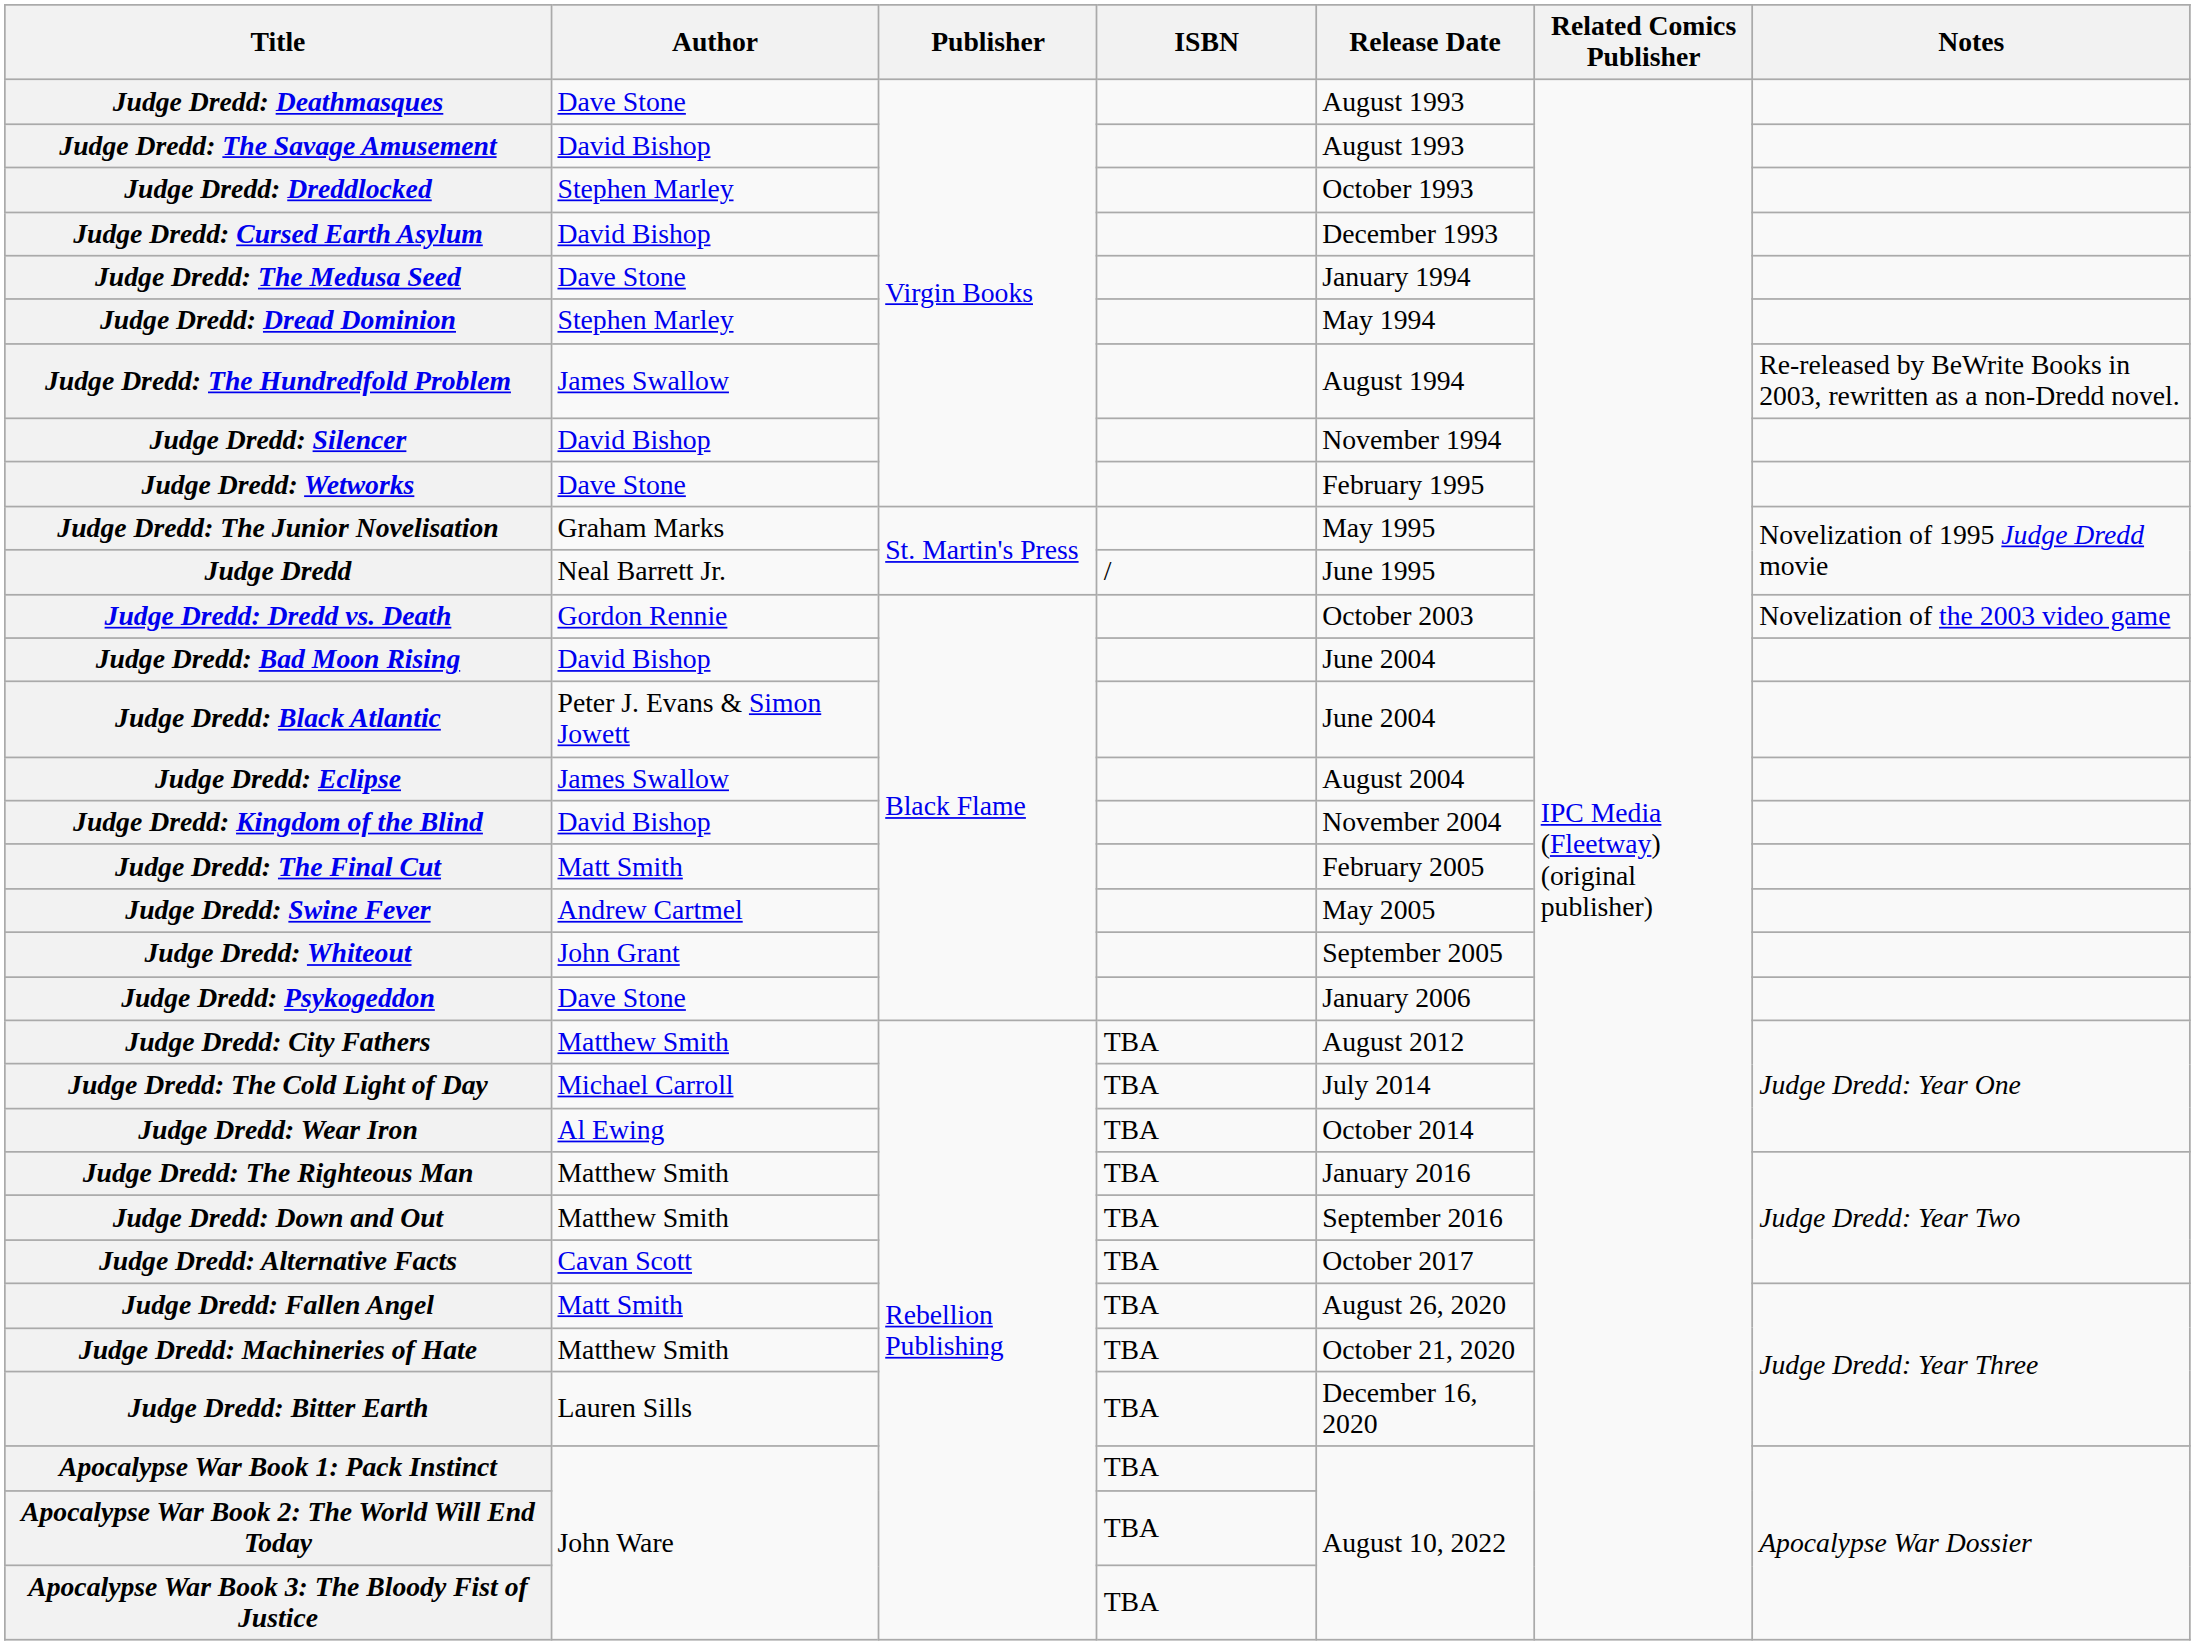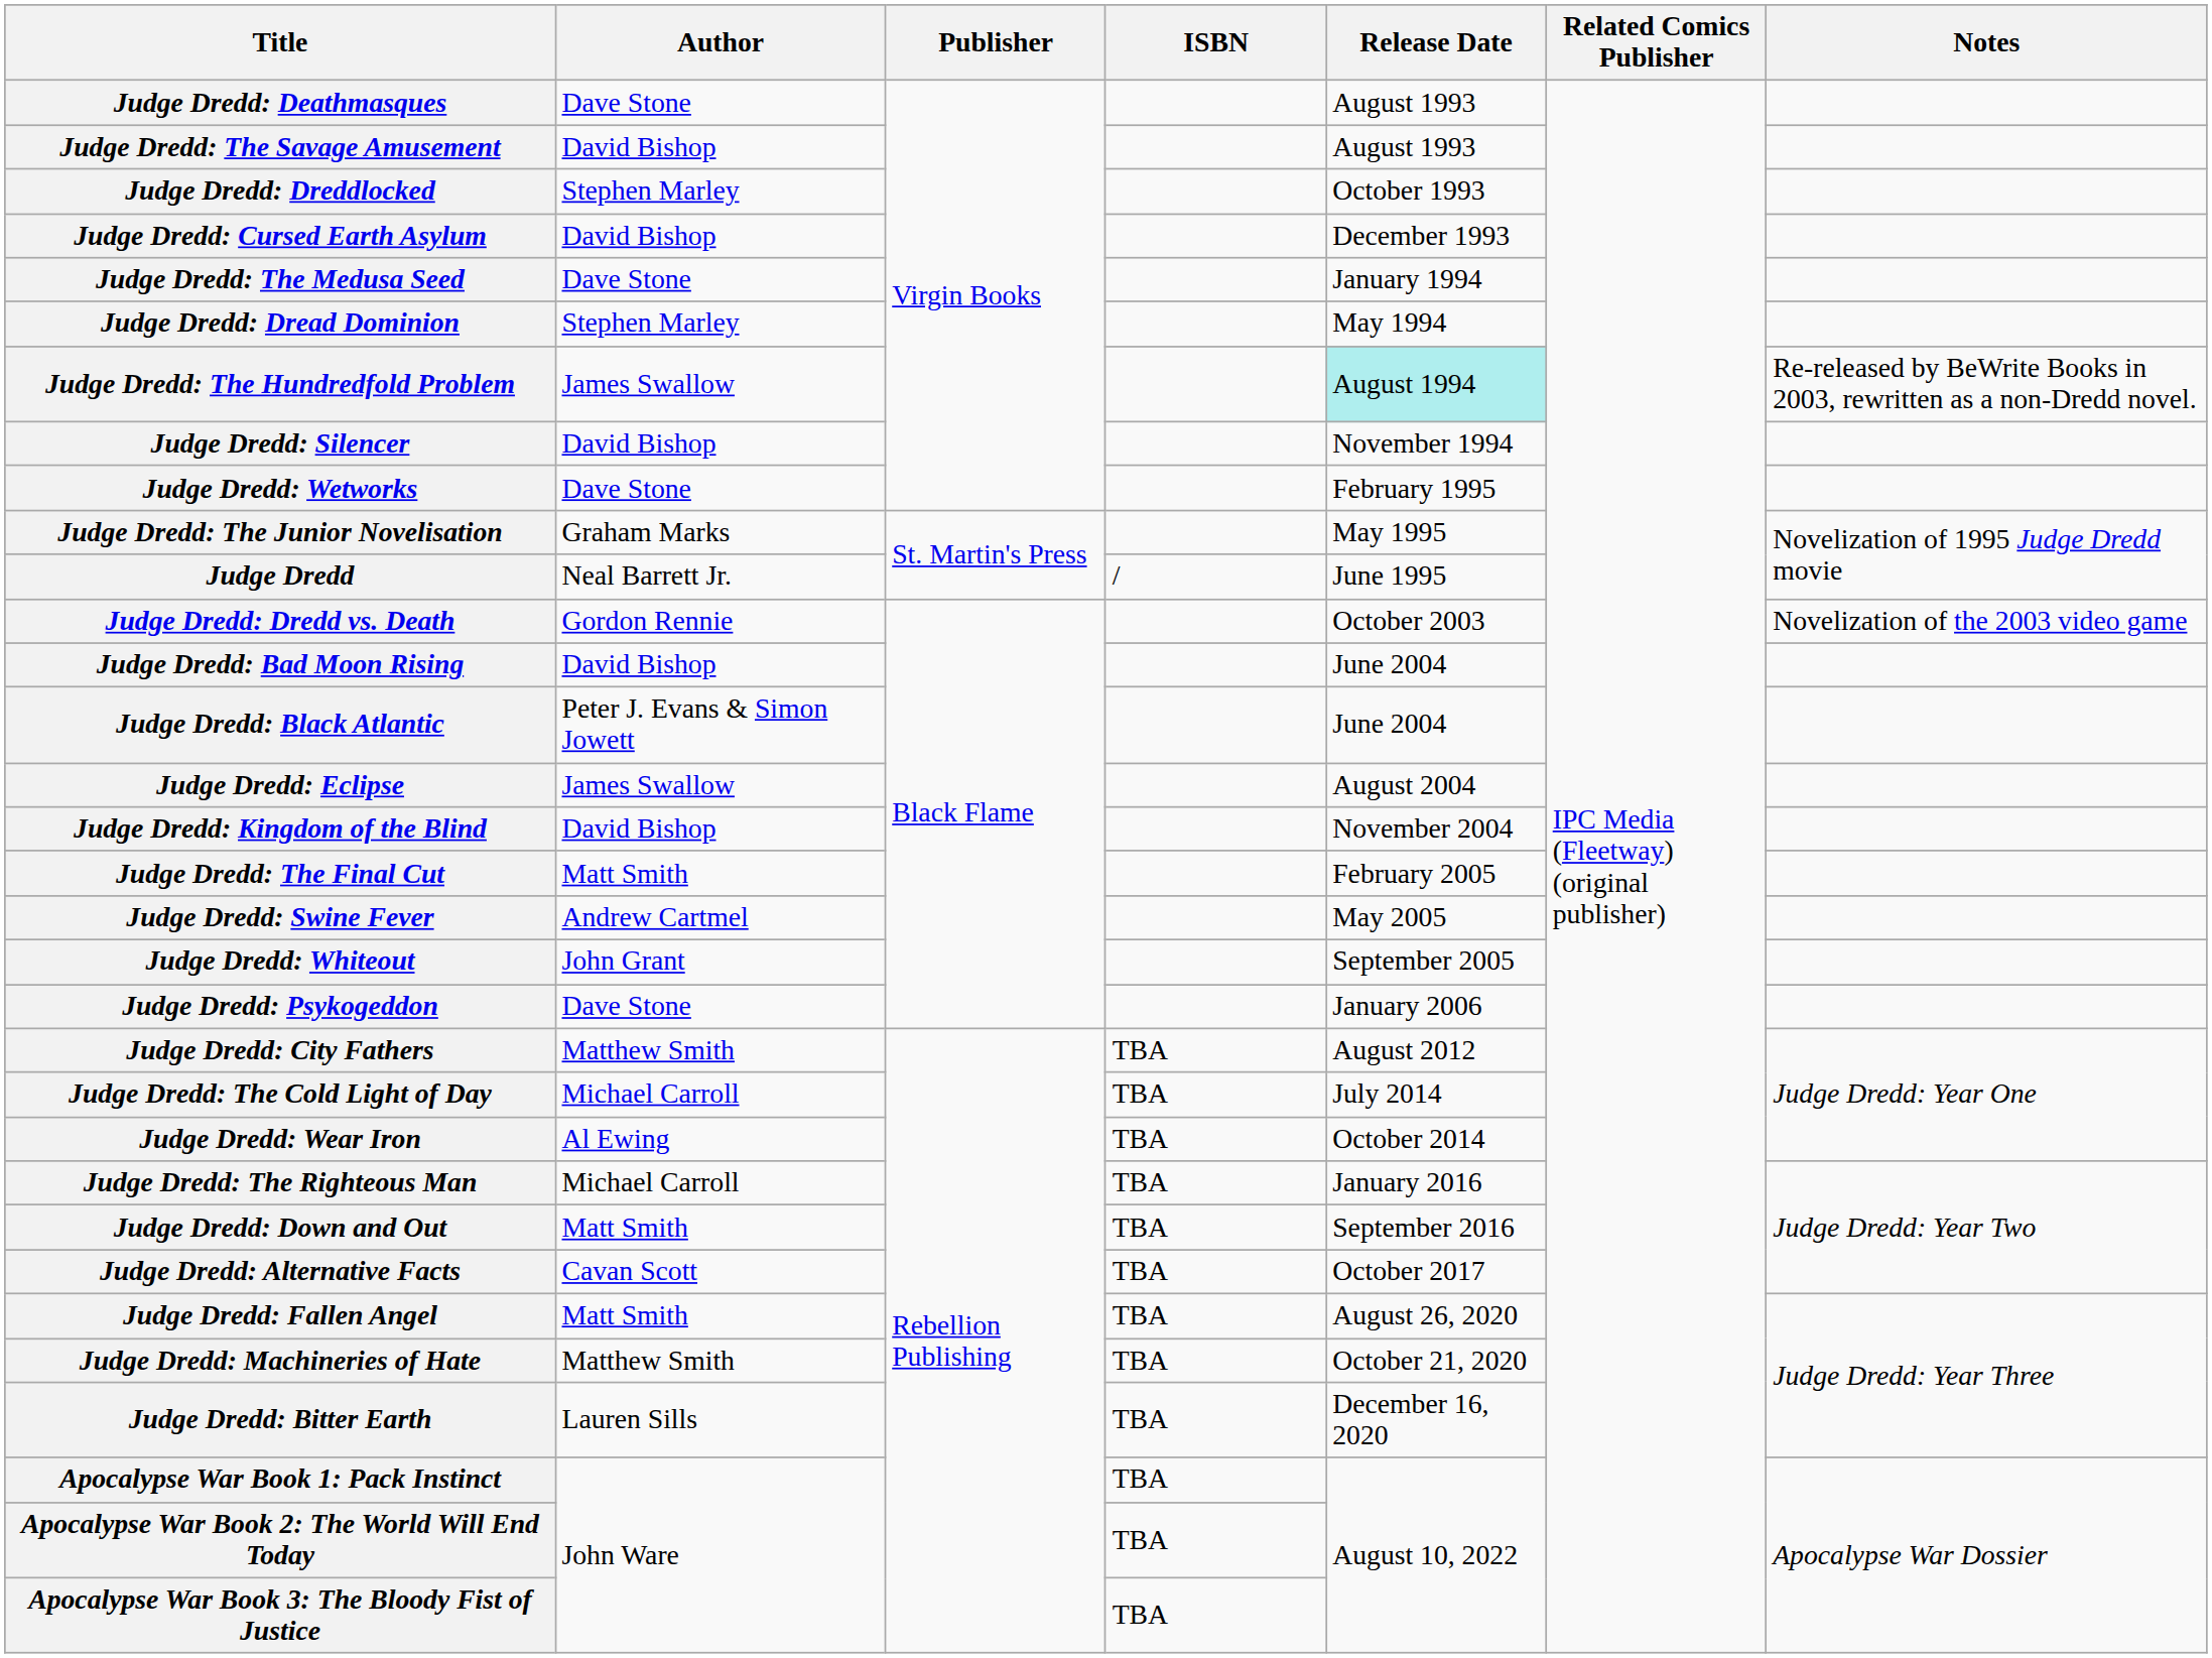 <table class="wikitable" width="100%">
 <tr>
 <th width="25%">Title</th>
 <th width="15%">Author</th>
 <th width="10%">Publisher</th>
 <th width="10%">ISBN</th>
 <th width="10%">Release Date</th>
 <th width="10%">Related Comics Publisher</th>
 <th width="20%">Notes</th>
 </tr>
 <tr>
 <th><em>Judge Dredd: <a href='#'>Deathmasques</a></em></th>
 <td><a href='#'>Dave Stone</a></td>
 <td rowspan="9"><a href='#'>Virgin Books</a></td>
 <td></td>
 <td>August 1993</td>
 <td rowspan="32"><a href='#'>IPC Media</a> (<a href='#'>Fleetway</a>) (original publisher)</td>
 <td></td>
 </tr>
 <tr>
 <th><em>Judge Dredd: <a href='#'>The Savage Amusement</a></em></th>
 <td><a href='#'>David Bishop</a></td>
 <td></td>
 <td>August 1993</td>
 <td></td>
 </tr>
 <tr>
 <th><em>Judge Dredd: <a href='#'>Dreddlocked</a></em></th>
 <td><a href='#'>Stephen Marley</a></td>
 <td></td>
 <td>October 1993</td>
 <td></td>
 </tr>
 <tr>
 <th><em>Judge Dredd: <a href='#'>Cursed Earth Asylum</a></em></th>
 <td><a href='#'>David Bishop</a></td>
 <td></td>
 <td>December 1993</td>
 <td></td>
 </tr>
 <tr>
 <th><em>Judge Dredd: <a href='#'>The Medusa Seed</a></em></th>
 <td><a href='#'>Dave Stone</a></td>
 <td></td>
 <td>January 1994</td>
 <td></td>
 </tr>
 <tr>
 <th><em>Judge Dredd: <a href='#'>Dread Dominion</a></em></th>
 <td><a href='#'>Stephen Marley</a></td>
 <td></td>
 <td>May 1994</td>
 <td></td>
 </tr>
 <tr>
 <th><em>Judge Dredd: <a href='#'>The Hundredfold Problem</a></em></th>
 <td><a href='#'>James Swallow</a></td>
 <td></td>
-<td>August 1994</td>
+<td style="background: paleturquoise;">August 1994</td>
 <td>Re-released by BeWrite Books in 2003, rewritten as a non-Dredd novel.</td>
 </tr>
 <tr>
 <th><em>Judge Dredd: <a href='#'>Silencer</a></em></th>
 <td><a href='#'>David Bishop</a></td>
 <td></td>
 <td>November 1994</td>
 <td></td>
 </tr>
 <tr>
 <th><em>Judge Dredd: <a href='#'>Wetworks</a></em></th>
 <td><a href='#'>Dave Stone</a></td>
 <td></td>
 <td>February 1995</td>
 <td></td>
 </tr>
 <tr>
 <th><em>Judge Dredd: The Junior Novelisation</em></th>
 <td>Graham Marks</td>
 <td rowspan="2"><a href='#'>St. Martin's Press</a></td>
 <td></td>
 <td>May 1995</td>
 <td rowspan="2">Novelization of 1995 <em><a href='#'>Judge Dredd</a></em> movie</td>
 </tr>
 <tr>
 <th><em>Judge Dredd</em></th>
 <td>Neal Barrett Jr.</td>
 <td> / </td>
 <td>June 1995</td>
 </tr>
 <tr>
 <th><em><a href='#'>Judge Dredd: Dredd vs. Death</a></em></th>
 <td><a href='#'>Gordon Rennie</a></td>
 <td rowspan="9"><a href='#'>Black Flame</a></td>
 <td></td>
 <td>October 2003</td>
 <td>Novelization of <a href='#'>the 2003 video game</a></td>
 </tr>
 <tr>
 <th><em>Judge Dredd: <a href='#'>Bad Moon Rising</a></em></th>
 <td><a href='#'>David Bishop</a></td>
 <td></td>
 <td>June 2004</td>
 <td></td>
 </tr>
 <tr>
 <th><em>Judge Dredd: <a href='#'>Black Atlantic</a></em></th>
 <td>Peter J. Evans & <a href='#'>Simon Jowett</a></td>
 <td></td>
 <td>June 2004</td>
 <td></td>
 </tr>
 <tr>
 <th><em>Judge Dredd: <a href='#'>Eclipse</a></em></th>
 <td><a href='#'>James Swallow</a></td>
 <td></td>
 <td>August 2004</td>
 <td></td>
 </tr>
 <tr>
 <th><em>Judge Dredd: <a href='#'>Kingdom of the Blind</a></em></th>
 <td><a href='#'>David Bishop</a></td>
 <td></td>
 <td>November 2004</td>
 <td></td>
 </tr>
 <tr>
 <th><em>Judge Dredd: <a href='#'>The Final Cut</a></em></th>
 <td><a href='#'>Matt Smith</a></td>
 <td></td>
 <td>February 2005</td>
 <td></td>
 </tr>
 <tr>
 <th><em>Judge Dredd: <a href='#'>Swine Fever</a></em></th>
 <td><a href='#'>Andrew Cartmel</a></td>
 <td></td>
 <td>May 2005</td>
 <td></td>
 </tr>
 <tr>
 <th><em>Judge Dredd: <a href='#'>Whiteout</a></em></th>
 <td><a href='#'>John Grant</a></td>
 <td></td>
 <td>September 2005</td>
 <td></td>
 </tr>
 <tr>
 <th><em>Judge Dredd: <a href='#'>Psykogeddon</a></em></th>
 <td><a href='#'>Dave Stone</a></td>
 <td></td>
 <td>January 2006</td>
 <td></td>
 </tr>
 <tr>
 <th><em>Judge Dredd: City Fathers</em></th>
 <td><a href='#'>Matthew Smith</a></td>
 <td rowspan="12"><a href='#'>Rebellion Publishing</a></td>
 <td>TBA</td>
 <td>August 2012</td>
 <td rowspan="3"><em>Judge Dredd: Year One</em></td>
 </tr>
 <tr>
 <th><em>Judge Dredd: The Cold Light of Day</em></th>
 <td><a href='#'>Michael Carroll</a></td>
 <td>TBA</td>
 <td>July 2014</td>
 </tr>
 <tr>
 <th><em>Judge Dredd: Wear Iron</em></th>
 <td><a href='#'>Al Ewing</a></td>
 <td>TBA</td>
 <td>October 2014</td>
 </tr>
 <tr>
 <th><em>Judge Dredd: The Righteous Man</em></th>
-<td>Matthew Smith</td>
+<td>Michael Carroll</td>
 <td>TBA</td>
 <td>January 2016</td>
 <td rowspan="3"><em>Judge Dredd: Year</em> <em>Two</em></td>
 </tr>
 <tr>
 <th><em>Judge Dredd: Down and Out</em></th>
-<td>Matthew Smith</td>
+<td><a href='#'>Matt Smith</a></td>
 <td>TBA</td>
 <td>September 2016</td>
 </tr>
 <tr>
 <th><em>Judge Dredd: Alternative Facts</em></th>
 <td><a href='#'>Cavan Scott</a></td>
 <td>TBA</td>
 <td>October 2017</td>
 </tr>
 <tr>
 <th><em>Judge Dredd: Fallen Angel</em></th>
 <td><a href='#'>Matt Smith</a></td>
 <td>TBA</td>
 <td>August 26, 2020</td>
 <td rowspan="3"><em>Judge Dredd: Year</em> <em>Three</em></td>
 </tr>
 <tr>
 <th><em>Judge Dredd: Machineries of Hate</em></th>
 <td>Matthew Smith</td>
 <td>TBA</td>
 <td>October 21, 2020</td>
 </tr>
 <tr>
 <th><em>Judge Dredd: Bitter Earth</em></th>
 <td>Lauren Sills</td>
 <td>TBA</td>
 <td>December 16, 2020</td>
 </tr>
 <tr>
 <th><em>Apocalypse War Book 1: Pack Instinct</em></th>
 <td rowspan="3">John Ware</td>
 <td>TBA</td>
 <td rowspan="3">August 10, 2022</td>
 <td rowspan="3"><em>Apocalypse War Dossier</em></td>
 </tr>
 <tr>
 <th><em>Apocalypse War Book 2: The World Will End Today</em></th>
 <td>TBA</td>
 </tr>
 <tr>
 <th><em>Apocalypse War Book 3: The Bloody Fist of Justice</em></th>
 <td>TBA</td>
 </tr>
 </table>
